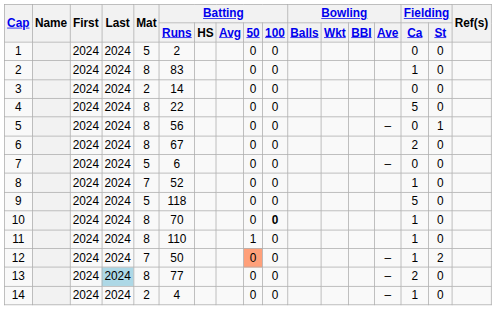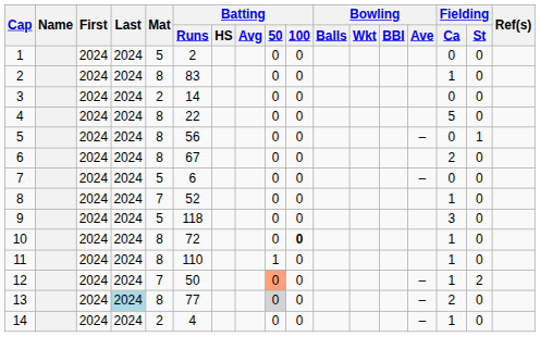 <table class="wikitable plainrowheaders sortable" style="text-align:center; font-size:100%">
 <tr class="unsortable">
 <th scope="col" colspan=1 rowspan=2><a href='#'>Cap</a></th>
 <th scope="col" colspan=1 rowspan=2>Name</th>
 <th scope="col" colspan=1 rowspan=2>First</th>
 <th scope="col" colspan=1 rowspan=2>Last</th>
 <th scope="col" colspan=1 rowspan=2>Mat</th>
 <th scope="col" colspan=5><a href='#'>Batting</a></th>
 <th scope="col" colspan=4><a href='#'>Bowling</a></th>
 <th scope="col" colspan=2><a href='#'>Fielding</a></th>
 <th scope="col" colspan=1 rowspan=2 class="unsortable">Ref(s)</th>
 </tr>
 <tr align="center">
 <th scope="col"><a href='#'>Runs</a></th>
 <th scope="col">HS</th>
 <th scope="col"><a href='#'>Avg</a></th>
 <th scope="col"><a href='#'>50</a></th>
 <th scope="col"><a href='#'>100</a></th>
 <th scope="col"><a href='#'>Balls</a></th>
 <th scope="col"><a href='#'>Wkt</a></th>
 <th scope="col"><a href='#'>BBI</a></th>
 <th scope="col"><a href='#'>Ave</a></th>
 <th scope="col"><a href='#'>Ca</a></th>
 <th scope="col"><a href='#'>St</a></th>
 </tr>
 <tr align="center">
 <td>1</td>
 <th scope="row" align="left"></th>
 <td>2024</td>
 <td>2024</td>
 <td>5</td>
 <td>2</td>
 <td></td>
 <td></td>
 <td>0</td>
 <td>0</td>
 <td></td>
 <td></td>
 <td></td>
 <td></td>
 <td>0</td>
 <td>0</td>
 <td></td>
 </tr>
 <tr align="center">
 <td>2</td>
 <th scope="row" align="left"></th>
 <td>2024</td>
 <td>2024</td>
 <td>8</td>
 <td>83</td>
 <td></td>
 <td></td>
 <td>0</td>
 <td>0</td>
 <td></td>
 <td></td>
 <td></td>
 <td></td>
 <td>1</td>
 <td>0</td>
 <td></td>
 </tr>
 <tr align="center">
 <td>3</td>
 <th scope="row" align="left"></th>
 <td>2024</td>
 <td>2024</td>
 <td>2</td>
 <td>14</td>
 <td></td>
 <td></td>
 <td>0</td>
 <td>0</td>
 <td></td>
 <td></td>
 <td></td>
 <td></td>
 <td>0</td>
 <td>0</td>
 <td></td>
 </tr>
 <tr align="center">
 <td>4</td>
 <th scope="row" align="left"> </th>
 <td>2024</td>
 <td>2024</td>
 <td>8</td>
 <td>22</td>
 <td></td>
 <td></td>
 <td>0</td>
 <td>0</td>
 <td></td>
 <td></td>
 <td></td>
 <td></td>
 <td>5</td>
 <td>0</td>
 <td></td>
 </tr>
 <tr align="center">
 <td>5</td>
 <th scope="row" align="left"> </th>
 <td>2024</td>
 <td>2024</td>
 <td>8</td>
 <td>56</td>
 <td></td>
 <td></td>
 <td>0</td>
 <td>0</td>
 <td></td>
 <td></td>
 <td></td>
 <td>–</td>
 <td>0</td>
 <td>1</td>
 <td></td>
 </tr>
 <tr align="center">
 <td>6</td>
 <th scope="row" align="left"></th>
 <td>2024</td>
 <td>2024</td>
 <td>8</td>
 <td>67</td>
 <td></td>
 <td></td>
 <td>0</td>
 <td>0</td>
 <td></td>
 <td></td>
 <td></td>
 <td></td>
 <td>2</td>
 <td>0</td>
 <td></td>
 </tr>
 <tr align="center">
 <td>7</td>
 <th scope="row" align="left"></th>
 <td>2024</td>
 <td>2024</td>
 <td>5</td>
 <td>6</td>
 <td></td>
 <td></td>
 <td>0</td>
 <td>0</td>
 <td></td>
 <td></td>
 <td></td>
 <td>–</td>
 <td>0</td>
 <td>0</td>
 <td></td>
 </tr>
 <tr align="center">
 <td>8</td>
 <th scope="row" align="left"></th>
 <td>2024</td>
 <td>2024</td>
 <td>7</td>
 <td>52</td>
 <td></td>
 <td></td>
 <td>0</td>
 <td>0</td>
 <td></td>
 <td></td>
 <td></td>
 <td></td>
 <td>1</td>
 <td>0</td>
 <td></td>
 </tr>
 <tr align="center">
 <td>9</td>
 <th scope="row" align="left"></th>
 <td>2024</td>
 <td>2024</td>
 <td>5</td>
 <td>118</td>
 <td></td>
 <td></td>
 <td>0</td>
 <td>0</td>
 <td></td>
 <td></td>
 <td></td>
 <td></td>
-<td>5</td>
+<td>3</td>
 <td>0</td>
 <td></td>
 </tr>
 <tr align="center">
 <td>10</td>
 <th scope="row" align="left"></th>
 <td>2024</td>
 <td>2024</td>
 <td>8</td>
-<td>70</td>
+<td>72</td>
 <td></td>
 <td></td>
 <td>0</td>
 <td><strong>0</strong></td>
 <td></td>
 <td></td>
 <td></td>
 <td></td>
 <td>1</td>
 <td>0</td>
 <td></td>
 </tr>
 <tr align="center">
 <td>11</td>
 <th scope="row" align="left"></th>
 <td>2024</td>
 <td>2024</td>
 <td>8</td>
 <td>110</td>
 <td></td>
 <td></td>
 <td>1</td>
 <td>0</td>
 <td></td>
 <td></td>
 <td></td>
 <td></td>
 <td>1</td>
 <td>0</td>
 <td></td>
 </tr>
 <tr align="center">
 <td>12</td>
 <th scope="row" align="left"></th>
 <td>2024</td>
 <td>2024</td>
 <td>7</td>
 <td>50</td>
 <td></td>
 <td></td>
 <td style="background: lightsalmon;">0</td>
 <td>0</td>
 <td></td>
 <td></td>
 <td></td>
 <td>–</td>
 <td>1</td>
 <td>2</td>
 <td></td>
 </tr>
 <tr align="center">
 <td>13</td>
 <th scope="row" align="left"></th>
 <td>2024</td>
 <td style="background: lightblue;">2024</td>
 <td>8</td>
 <td>77</td>
 <td></td>
 <td></td>
-<td>0</td>
+<td style="background: lightgrey;">0</td>
 <td>0</td>
 <td></td>
 <td></td>
 <td></td>
 <td>–</td>
 <td>2</td>
 <td>0</td>
 <td></td>
 </tr>
 <tr align="center">
 <td>14</td>
 <th scope="row" align="left"></th>
 <td>2024</td>
 <td>2024</td>
 <td>2</td>
 <td>4</td>
 <td></td>
 <td></td>
 <td>0</td>
 <td>0</td>
 <td></td>
 <td></td>
 <td></td>
 <td>–</td>
 <td>1</td>
 <td>0</td>
 <td></td>
 </tr>
 </table>
